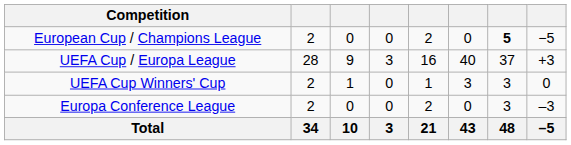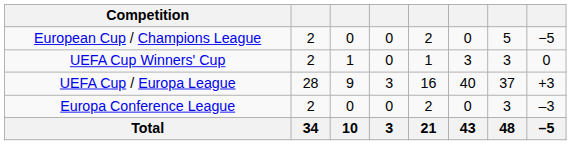 <table class="wikitable unsortable" style="text-align:center" width="50%">
 <tr>
 <th>Competition</th>
 <th></th>
 <th></th>
 <th></th>
 <th></th>
 <th></th>
 <th></th>
 <th></th>
 </tr>
 <tr>
 <td><a href='#'>European Cup</a> / <a href='#'>Champions League</a></td>
 <td>2</td>
 <td>0</td>
 <td>0</td>
 <td>2</td>
 <td>0</td>
-<td><strong>5</strong></td>
+<td>5</td>
 <td>−5</td>
+</tr>
+<tr>
+<td><a href='#'>UEFA Cup Winners' Cup</a></td>
+<td width="7%">2</td>
+<td width="7%">1</td>
+<td width="7%">0</td>
+<td width="7%">1</td>
+<td width="7%">3</td>
+<td width="7%">3</td>
+<td width="7%">0</td>
 </tr>
 <tr>
 <td><a href='#'>UEFA Cup</a> / <a href='#'>Europa League</a></td>
 <td>28</td>
 <td>9</td>
 <td>3</td>
 <td>16</td>
 <td>40</td>
 <td>37</td>
 <td>+3</td>
-</tr>
-<tr>
-<td><a href='#'>UEFA Cup Winners' Cup</a></td>
-<td width="7%">2</td>
-<td width="7%">1</td>
-<td width="7%">0</td>
-<td width="7%">1</td>
-<td width="7%">3</td>
-<td width="7%">3</td>
-<td width="7%">0</td>
 </tr>
 <tr>
 <td><a href='#'>Europa Conference League</a></td>
 <td>2</td>
 <td>0</td>
 <td>0</td>
 <td>2</td>
 <td>0</td>
 <td>3</td>
 <td>–3</td>
 </tr>
 <tr>
 <th>Total</th>
 <th>34</th>
 <th>10</th>
 <th>3</th>
 <th>21</th>
 <th>43</th>
 <th>48</th>
 <th>–5</th>
 </tr>
 </table>
